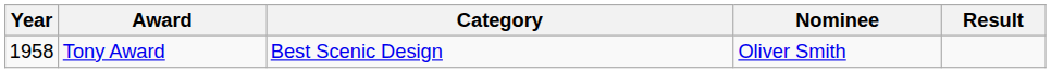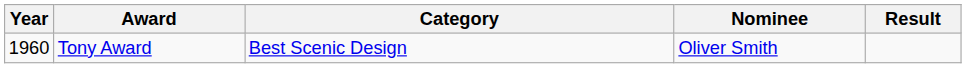 <table class="wikitable" style="width:95%;">
 <tr>
 <th style="width:5%;">Year</th>
 <th style="width:20%;">Award</th>
 <th style="width:45%;">Category</th>
 <th style="width:20%;">Nominee</th>
 <th style="width:10%;">Result</th>
 </tr>
 <tr>
-<td align="center">1958</td>
+<td align="center">1960</td>
 <td><a href='#'>Tony Award</a></td>
 <td><a href='#'>Best Scenic Design</a></td>
 <td><a href='#'>Oliver Smith</a></td>
 <td></td>
 </tr>
 </table>
